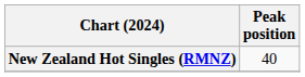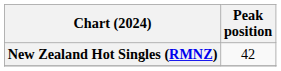 <table class="wikitable sortable plainrowheaders" style="text-align:center">
 <tr>
 <th scope="col">Chart (2024)</th>
 <th scope="col">Peak<br>position</th>
 </tr>
 <tr>
 <th scope="row">New Zealand Hot Singles (<a href='#'>RMNZ</a>)</th>
-<td>40</td>
+<td>42</td>
 </tr>
 <tr>
 </tr>
 <tr>
 </tr>
 </table>
